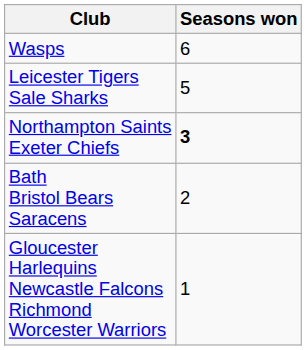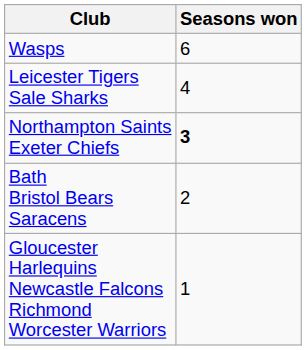 <table class=wikitable>
 <tr>
 <th>Club</th>
 <th>Seasons won</th>
 </tr>
 <tr>
 <td><a href='#'>Wasps</a></td>
 <td>6</td>
 </tr>
 <tr>
 <td><a href='#'>Leicester Tigers</a> <br> <a href='#'>Sale Sharks</a></td>
-<td>5</td>
+<td>4</td>
 </tr>
 <tr>
 <td><a href='#'>Northampton Saints</a> <br> <a href='#'>Exeter Chiefs</a></td>
 <td><strong>3</strong></td>
 </tr>
 <tr>
 <td><a href='#'>Bath</a> <br> <a href='#'>Bristol Bears</a> <br> <a href='#'>Saracens</a></td>
 <td>2</td>
 </tr>
 <tr>
 <td><a href='#'>Gloucester</a> <br> <a href='#'>Harlequins</a> <br> <a href='#'>Newcastle Falcons</a> <br> <a href='#'>Richmond</a> <br> <a href='#'>Worcester Warriors</a></td>
 <td>1</td>
 </tr>
 </table>
